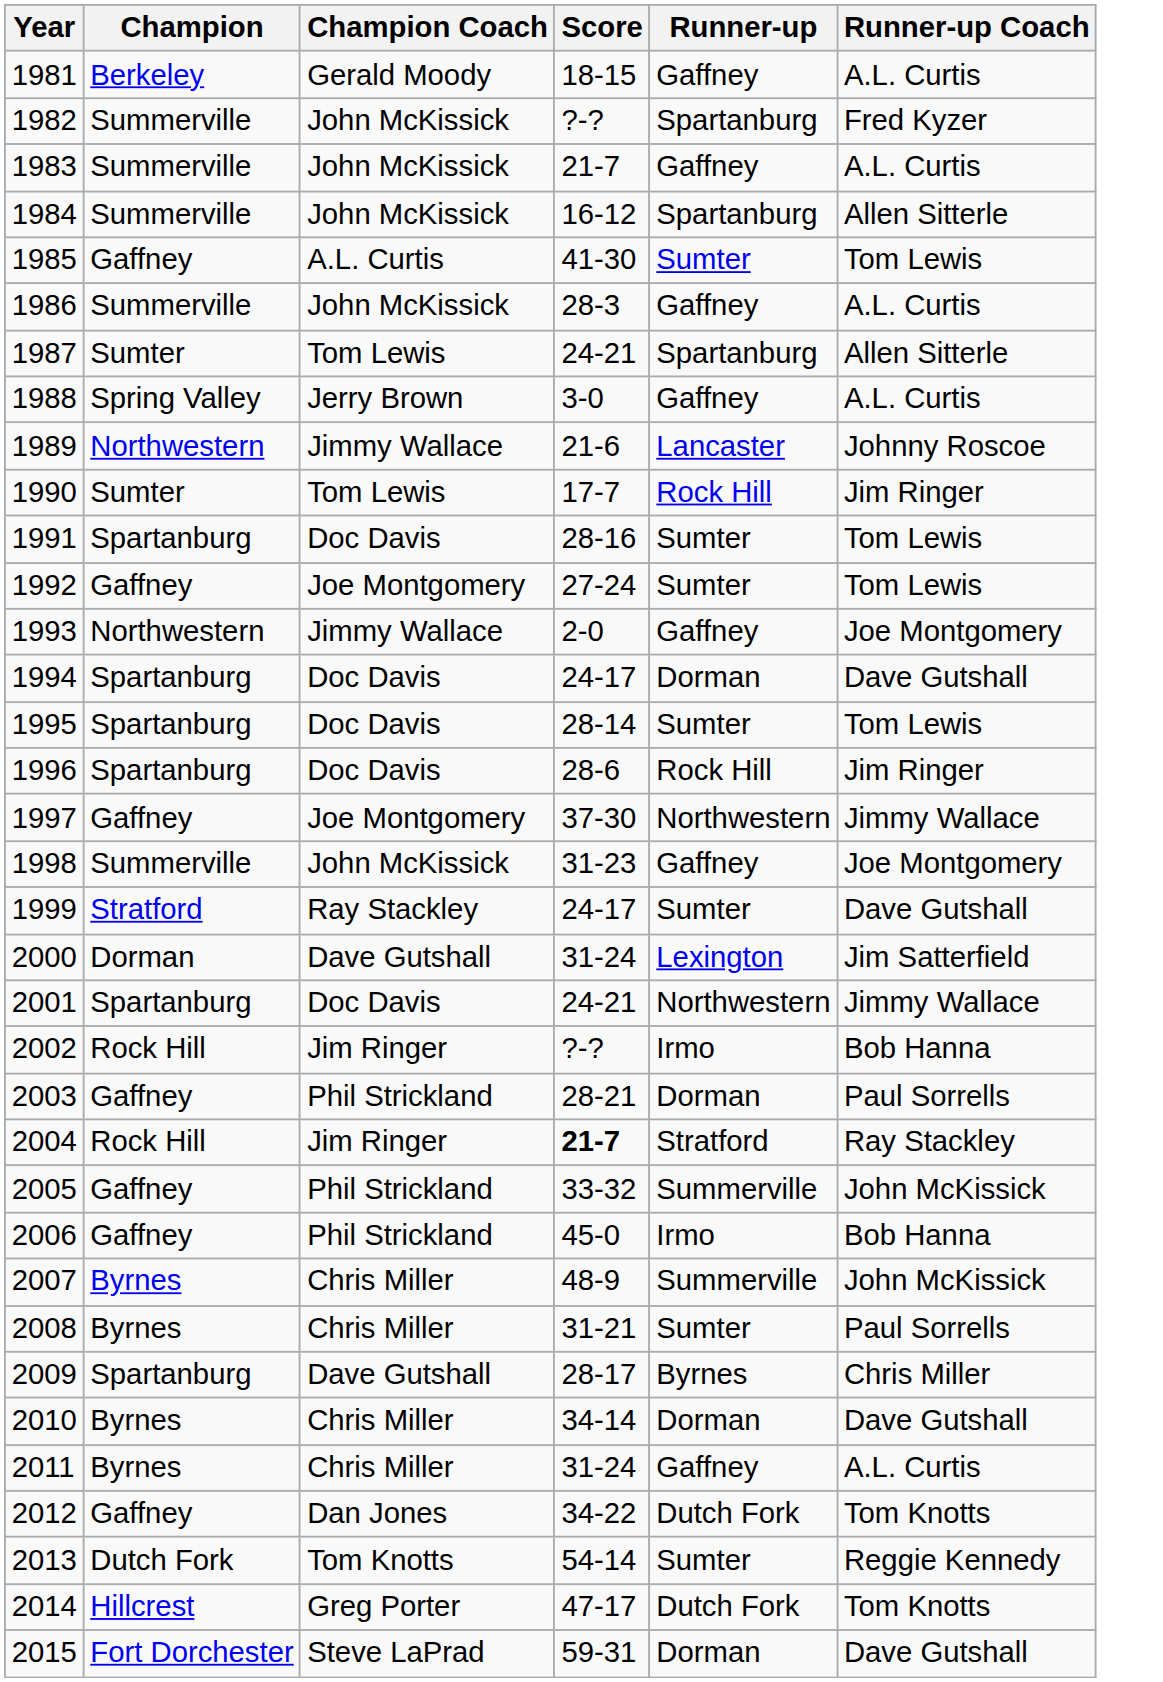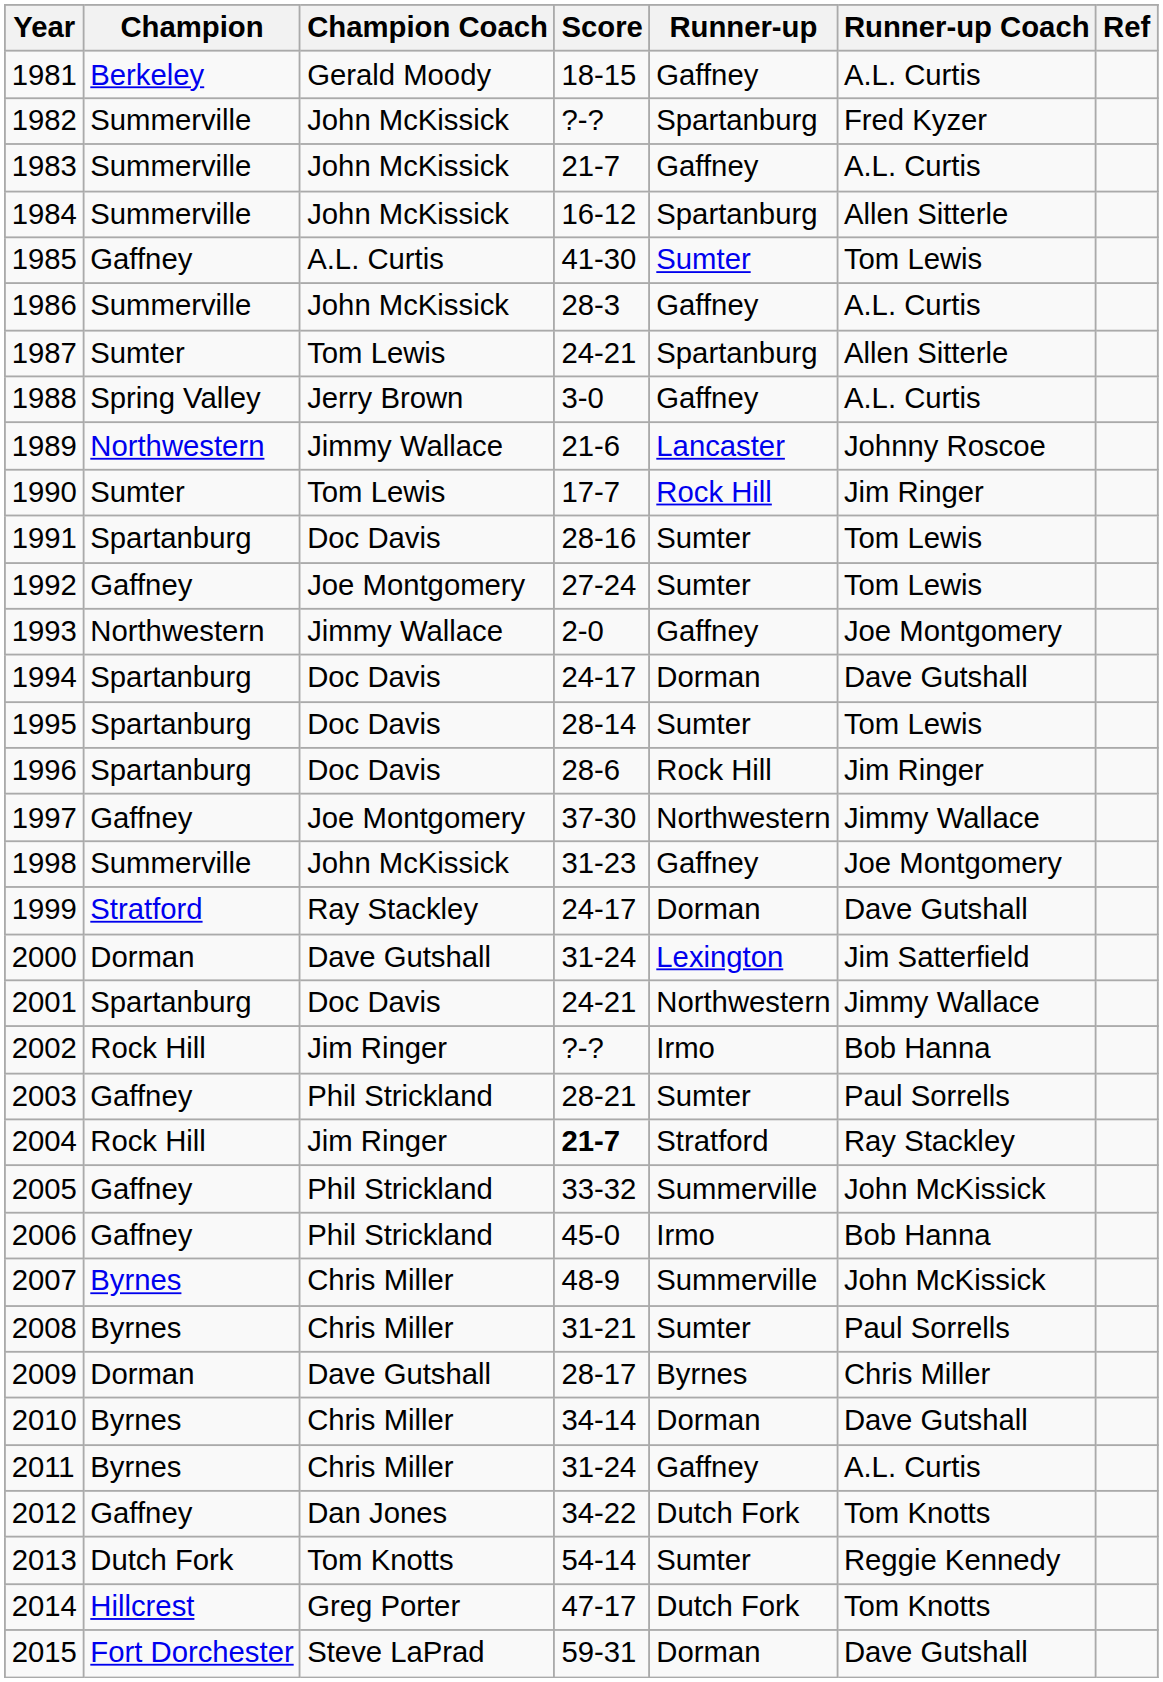 <table class="wikitable sortable">
 <tr>
 <th scope="col">Year</th>
 <th scope="col">Champion</th>
 <th scope="col">Champion Coach</th>
 <th scope="col">Score</th>
 <th scope="col">Runner-up</th>
 <th scope="col">Runner-up Coach</th>
+<th scope="col">Ref</th>
 </tr>
 <tr>
 <td>1981</td>
 <td><a href='#'>Berkeley</a></td>
 <td>Gerald Moody</td>
 <td>18-15</td>
 <td>Gaffney</td>
 <td>A.L. Curtis</td>
+<td></td>
 </tr>
 <tr>
 <td>1982</td>
 <td>Summerville</td>
 <td>John McKissick</td>
 <td>?-?</td>
 <td>Spartanburg</td>
 <td>Fred Kyzer</td>
+<td></td>
 </tr>
 <tr>
 <td>1983</td>
 <td>Summerville</td>
 <td>John McKissick</td>
 <td>21-7</td>
 <td>Gaffney</td>
 <td>A.L. Curtis</td>
+<td></td>
 </tr>
 <tr>
 <td>1984</td>
 <td>Summerville</td>
 <td>John McKissick</td>
 <td>16-12</td>
 <td>Spartanburg</td>
 <td>Allen Sitterle</td>
+<td></td>
 </tr>
 <tr>
 <td>1985</td>
 <td>Gaffney</td>
 <td>A.L. Curtis</td>
 <td>41-30</td>
 <td><a href='#'>Sumter</a></td>
 <td>Tom Lewis</td>
+<td></td>
 </tr>
 <tr>
 <td>1986</td>
 <td>Summerville</td>
 <td>John McKissick</td>
 <td>28-3</td>
 <td>Gaffney</td>
 <td>A.L. Curtis</td>
+<td></td>
 </tr>
 <tr>
 <td>1987</td>
 <td>Sumter</td>
 <td>Tom Lewis</td>
 <td>24-21</td>
 <td>Spartanburg</td>
 <td>Allen Sitterle</td>
+<td></td>
 </tr>
 <tr>
 <td>1988</td>
 <td>Spring Valley</td>
 <td>Jerry Brown</td>
 <td>3-0</td>
 <td>Gaffney</td>
 <td>A.L. Curtis</td>
+<td></td>
 </tr>
 <tr>
 <td>1989</td>
 <td><a href='#'>Northwestern</a></td>
 <td>Jimmy Wallace</td>
 <td>21-6</td>
 <td><a href='#'>Lancaster</a></td>
 <td>Johnny Roscoe</td>
+<td></td>
 </tr>
 <tr>
 <td>1990</td>
 <td>Sumter</td>
 <td>Tom Lewis</td>
 <td>17-7</td>
 <td><a href='#'>Rock Hill</a></td>
 <td>Jim Ringer</td>
+<td></td>
 </tr>
 <tr>
 <td>1991</td>
 <td>Spartanburg</td>
 <td>Doc Davis</td>
 <td>28-16</td>
 <td>Sumter</td>
 <td>Tom Lewis</td>
+<td></td>
 </tr>
 <tr>
 <td>1992</td>
 <td>Gaffney</td>
 <td>Joe Montgomery</td>
 <td>27-24</td>
 <td>Sumter</td>
 <td>Tom Lewis</td>
+<td></td>
 </tr>
 <tr>
 <td>1993</td>
 <td>Northwestern</td>
 <td>Jimmy Wallace</td>
 <td>2-0</td>
 <td>Gaffney</td>
 <td>Joe Montgomery</td>
+<td></td>
 </tr>
 <tr>
 <td>1994</td>
 <td>Spartanburg</td>
 <td>Doc Davis</td>
 <td>24-17</td>
 <td>Dorman</td>
 <td>Dave Gutshall</td>
+<td></td>
 </tr>
 <tr>
 <td>1995</td>
 <td>Spartanburg</td>
 <td>Doc Davis</td>
 <td>28-14</td>
 <td>Sumter</td>
 <td>Tom Lewis</td>
+<td></td>
 </tr>
 <tr>
 <td>1996</td>
 <td>Spartanburg</td>
 <td>Doc Davis</td>
 <td>28-6</td>
 <td>Rock Hill</td>
 <td>Jim Ringer</td>
+<td></td>
 </tr>
 <tr>
 <td>1997</td>
 <td>Gaffney</td>
 <td>Joe Montgomery</td>
 <td>37-30</td>
 <td>Northwestern</td>
 <td>Jimmy Wallace</td>
+<td></td>
 </tr>
 <tr>
 <td>1998</td>
 <td>Summerville</td>
 <td>John McKissick</td>
 <td>31-23</td>
 <td>Gaffney</td>
 <td>Joe Montgomery</td>
+<td></td>
 </tr>
 <tr>
 <td>1999</td>
 <td><a href='#'>Stratford</a></td>
 <td>Ray Stackley</td>
 <td>24-17</td>
-<td>Sumter</td>
+<td>Dorman</td>
 <td>Dave Gutshall</td>
+<td></td>
 </tr>
 <tr>
 <td>2000</td>
 <td>Dorman</td>
 <td>Dave Gutshall</td>
 <td>31-24</td>
 <td><a href='#'>Lexington</a></td>
 <td>Jim Satterfield</td>
+<td></td>
 </tr>
 <tr>
 <td>2001</td>
 <td>Spartanburg</td>
 <td>Doc Davis</td>
 <td>24-21</td>
 <td>Northwestern</td>
 <td>Jimmy Wallace</td>
+<td></td>
 </tr>
 <tr>
 <td>2002</td>
 <td>Rock Hill</td>
 <td>Jim Ringer</td>
 <td>?-?</td>
 <td>Irmo</td>
 <td>Bob Hanna</td>
+<td></td>
 </tr>
 <tr>
 <td>2003</td>
 <td>Gaffney</td>
 <td>Phil Strickland</td>
 <td>28-21</td>
-<td>Dorman</td>
+<td>Sumter</td>
 <td>Paul Sorrells</td>
+<td></td>
 </tr>
 <tr>
 <td>2004</td>
 <td>Rock Hill</td>
 <td>Jim Ringer</td>
 <td><strong>21-7</strong></td>
 <td>Stratford</td>
 <td>Ray Stackley</td>
+<td></td>
 </tr>
 <tr>
 <td>2005</td>
 <td>Gaffney</td>
 <td>Phil Strickland</td>
 <td>33-32</td>
 <td>Summerville</td>
 <td>John McKissick</td>
+<td></td>
 </tr>
 <tr>
 <td>2006</td>
 <td>Gaffney</td>
 <td>Phil Strickland</td>
 <td>45-0</td>
 <td>Irmo</td>
 <td>Bob Hanna</td>
+<td></td>
 </tr>
 <tr>
 <td>2007</td>
 <td><a href='#'>Byrnes</a></td>
 <td>Chris Miller</td>
 <td>48-9</td>
 <td>Summerville</td>
 <td>John McKissick</td>
+<td></td>
 </tr>
 <tr>
 <td>2008</td>
 <td>Byrnes</td>
 <td>Chris Miller</td>
 <td>31-21</td>
 <td>Sumter</td>
 <td>Paul Sorrells</td>
+<td></td>
 </tr>
 <tr>
 <td>2009</td>
-<td>Spartanburg</td>
+<td>Dorman</td>
 <td>Dave Gutshall</td>
 <td>28-17</td>
 <td>Byrnes</td>
 <td>Chris Miller</td>
+<td></td>
 </tr>
 <tr>
 <td>2010</td>
 <td>Byrnes</td>
 <td>Chris Miller</td>
 <td>34-14</td>
 <td>Dorman</td>
 <td>Dave Gutshall</td>
+<td></td>
 </tr>
 <tr>
 <td>2011</td>
 <td>Byrnes</td>
 <td>Chris Miller</td>
 <td>31-24</td>
 <td>Gaffney</td>
 <td>A.L. Curtis</td>
+<td></td>
 </tr>
 <tr>
 <td>2012</td>
 <td>Gaffney</td>
 <td>Dan Jones</td>
 <td>34-22</td>
 <td>Dutch Fork</td>
 <td>Tom Knotts</td>
+<td></td>
 </tr>
 <tr>
 <td>2013</td>
 <td>Dutch Fork</td>
 <td>Tom Knotts</td>
 <td>54-14</td>
 <td>Sumter</td>
 <td>Reggie Kennedy</td>
+<td></td>
 </tr>
 <tr>
 <td>2014</td>
 <td><a href='#'>Hillcrest</a></td>
 <td>Greg Porter</td>
 <td>47-17</td>
 <td>Dutch Fork</td>
 <td>Tom Knotts</td>
+<td></td>
 </tr>
 <tr>
 <td>2015</td>
 <td><a href='#'>Fort Dorchester</a></td>
 <td>Steve LaPrad</td>
 <td>59-31</td>
 <td>Dorman</td>
 <td>Dave Gutshall</td>
+<td></td>
 </tr>
 </table>
